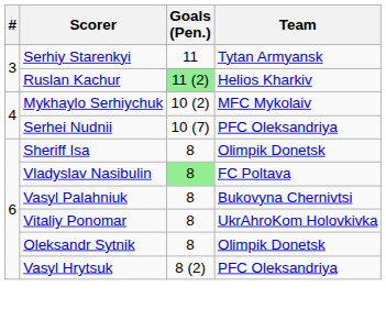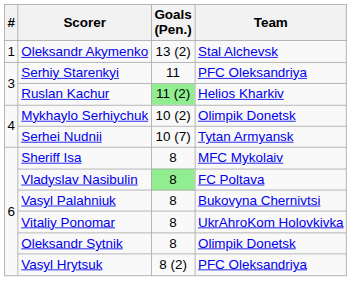 <table class="wikitable">
 <tr>
 <th>#</th>
 <th>Scorer</th>
 <th>Goals<br>(Pen.)</th>
 <th>Team</th>
 </tr>
 <tr>
+<td>1</td>
+<td> <a href='#'>Oleksandr Akymenko</a></td>
+<td align=center>13 (2)</td>
+<td><a href='#'>Stal Alchevsk</a></td>
+</tr>
+<tr>
 <td rowspan=2>3</td>
 <td> <a href='#'>Serhiy Starenkyi</a></td>
 <td align=center>11</td>
-<td><a href='#'>Tytan Armyansk</a></td>
+<td><a href='#'>PFC Oleksandriya</a></td>
 </tr>
 <tr>
 <td> <a href='#'>Ruslan Kachur</a></td>
 <td align=center style="background: lightgreen;">11 (2)</td>
 <td><a href='#'>Helios Kharkiv</a></td>
 </tr>
 <tr>
 <td rowspan=2>4</td>
 <td> <a href='#'>Mykhaylo Serhiychuk</a></td>
 <td align=center>10 (2)</td>
-<td><a href='#'>MFC Mykolaiv</a></td>
+<td><a href='#'>Olimpik Donetsk</a></td>
 </tr>
 <tr>
 <td> <a href='#'>Serhei Nudnii</a></td>
 <td align=center>10 (7)</td>
-<td><a href='#'>PFC Oleksandriya</a></td>
+<td><a href='#'>Tytan Armyansk</a></td>
 </tr>
 <tr>
 <td rowspan=6>6</td>
 <td> <a href='#'>Sheriff Isa</a></td>
 <td align=center>8</td>
-<td><a href='#'>Olimpik Donetsk</a></td>
+<td><a href='#'>MFC Mykolaiv</a></td>
 </tr>
 <tr>
 <td> <a href='#'>Vladyslav Nasibulin</a></td>
 <td align=center style="background: lightgreen;">8</td>
 <td><a href='#'>FC Poltava</a></td>
 </tr>
 <tr>
 <td> <a href='#'>Vasyl Palahniuk</a></td>
 <td align=center>8</td>
 <td><a href='#'>Bukovyna Chernivtsi</a></td>
 </tr>
 <tr>
 <td> <a href='#'>Vitaliy Ponomar</a></td>
 <td align=center>8</td>
 <td><a href='#'>UkrAhroKom Holovkivka</a></td>
 </tr>
 <tr>
 <td> <a href='#'>Oleksandr Sytnik</a></td>
 <td align=center>8</td>
 <td><a href='#'>Olimpik Donetsk</a></td>
 </tr>
 <tr>
 <td> <a href='#'>Vasyl Hrytsuk</a></td>
 <td align=center>8 (2)</td>
 <td><a href='#'>PFC Oleksandriya</a></td>
 </tr>
 </table>
